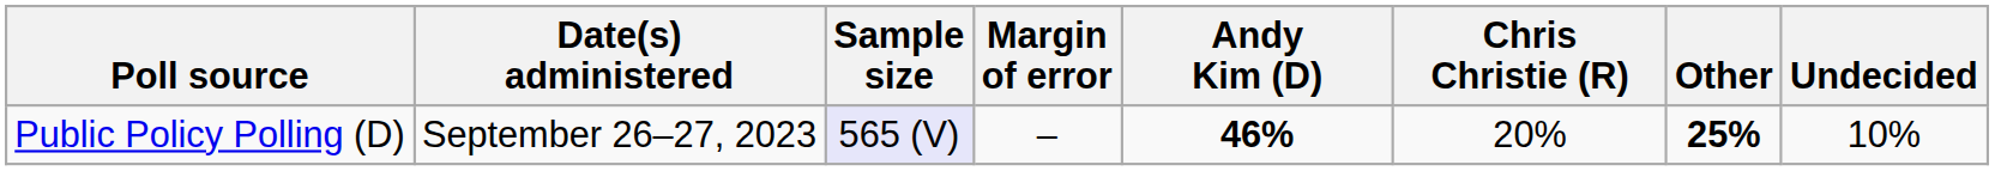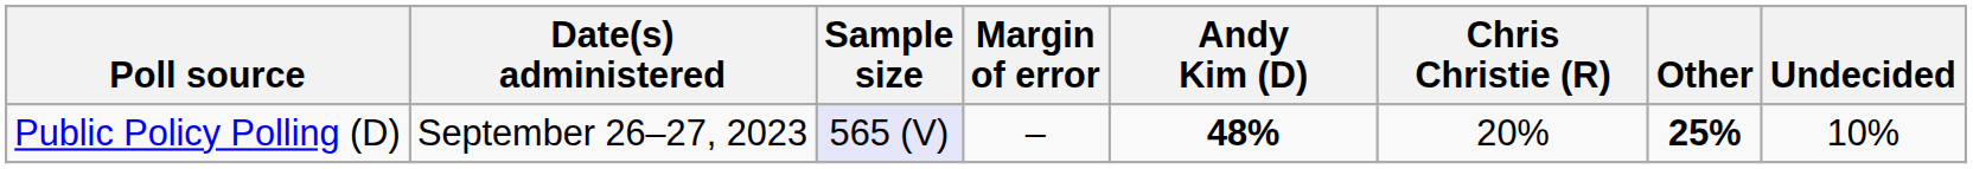 <table class="wikitable" style="font-size:90%;text-align:center;">
 <tr style="vertical-align:bottom">
 <th>Poll source</th>
 <th>Date(s)<br>administered</th>
 <th>Sample<br>size</th>
 <th>Margin<br>of error</th>
 <th style="width:100px;">Andy<br>Kim (D)</th>
 <th style="width:100px;">Chris<br>Christie (R)</th>
 <th>Other</th>
 <th>Undecided</th>
 </tr>
 <tr>
 <td style="text-align:left;"><a href='#'>Public Policy Polling</a> (D)</td>
 <td>September 26–27, 2023</td>
 <td style="background: lavender;">565 (V)</td>
 <td>–</td>
-<td><strong>46%</strong></td>
+<td><strong>48%</strong></td>
 <td>20%</td>
 <td><strong>25%</strong></td>
 <td>10%</td>
 </tr>
 </table>
